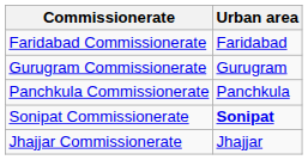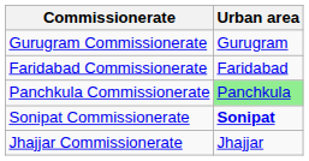 <table class="wikitable sortable" style="text-align: left;">
 <tr>
 <th>Commissionerate</th>
 <th>Urban area</th>
 </tr>
 <tr>
+<td><a href='#'>Gurugram Commissionerate</a></td>
+<td><a href='#'>Gurugram</a></td>
+</tr>
+<tr>
 <td><a href='#'>Faridabad Commissionerate</a></td>
 <td><a href='#'>Faridabad</a></td>
 </tr>
 <tr>
-<td><a href='#'>Gurugram Commissionerate</a></td>
-<td><a href='#'>Gurugram</a></td>
-</tr>
-<tr>
 <td><a href='#'>Panchkula Commissionerate</a></td>
-<td><a href='#'>Panchkula</a></td>
+<td style="background: lightgreen;"><a href='#'>Panchkula</a></td>
 </tr>
 <tr>
 <td><a href='#'>Sonipat Commissionerate</a></td>
 <td><strong><a href='#'>Sonipat</a></strong></td>
 </tr>
 <tr>
 <td><a href='#'>Jhajjar Commissionerate</a></td>
 <td><a href='#'>Jhajjar</a></td>
 </tr>
 </table>
